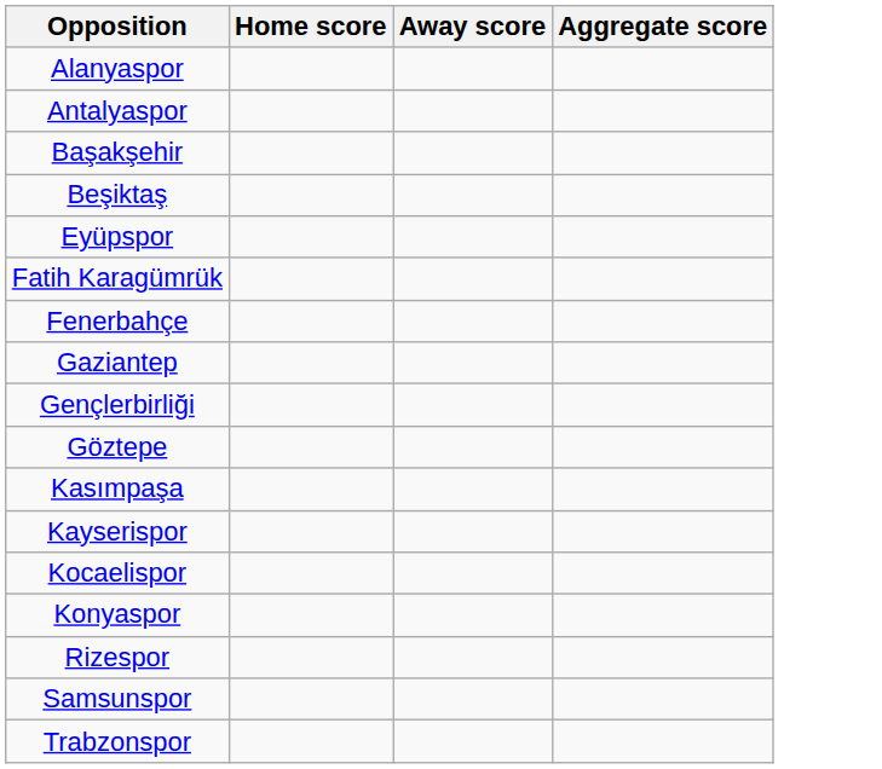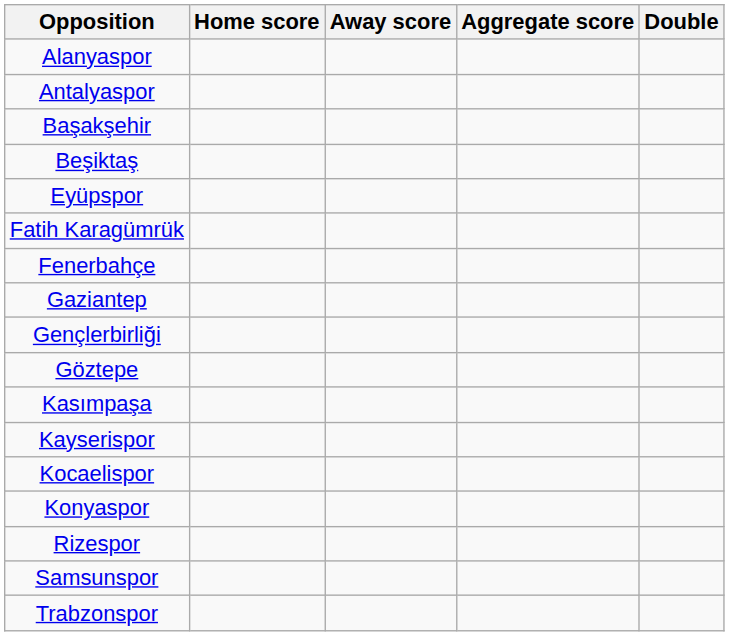 <table class="wikitable" style="text-align: center;">
 <tr>
 <th>Opposition</th>
 <th>Home score</th>
 <th>Away score</th>
 <th>Aggregate score</th>
+<th>Double</th>
 </tr>
 <tr>
 <td><a href='#'>Alanyaspor</a></td>
+<td></td>
 <td></td>
 <td></td>
 <td></td>
 </tr>
 <tr>
 <td><a href='#'>Antalyaspor</a></td>
 <td></td>
 <td></td>
 <td></td>
+<td></td>
 </tr>
 <tr>
 <td><a href='#'>Başakşehir</a></td>
+<td></td>
 <td></td>
 <td></td>
 <td></td>
 </tr>
 <tr>
 <td><a href='#'>Beşiktaş</a></td>
 <td></td>
 <td></td>
 <td></td>
+<td></td>
 </tr>
 <tr>
 <td><a href='#'>Eyüpspor</a></td>
+<td></td>
 <td></td>
 <td></td>
 <td></td>
 </tr>
 <tr>
 <td><a href='#'>Fatih Karagümrük</a></td>
 <td></td>
 <td></td>
 <td></td>
+<td></td>
 </tr>
 <tr>
 <td><a href='#'>Fenerbahçe</a></td>
+<td></td>
 <td></td>
 <td></td>
 <td></td>
 </tr>
 <tr>
 <td><a href='#'>Gaziantep</a></td>
 <td></td>
 <td></td>
 <td></td>
+<td></td>
 </tr>
 <tr>
 <td><a href='#'>Gençlerbirliği</a></td>
+<td></td>
 <td></td>
 <td></td>
 <td></td>
 </tr>
 <tr>
 <td><a href='#'>Göztepe</a></td>
 <td></td>
 <td></td>
 <td></td>
+<td></td>
 </tr>
 <tr>
 <td><a href='#'>Kasımpaşa</a></td>
+<td></td>
 <td></td>
 <td></td>
 <td></td>
 </tr>
 <tr>
 <td><a href='#'>Kayserispor</a></td>
 <td></td>
 <td></td>
 <td></td>
+<td></td>
 </tr>
 <tr>
 <td><a href='#'>Kocaelispor</a></td>
+<td></td>
 <td></td>
 <td></td>
 <td></td>
 </tr>
 <tr>
 <td><a href='#'>Konyaspor</a></td>
 <td></td>
 <td></td>
 <td></td>
+<td></td>
 </tr>
 <tr>
 <td><a href='#'>Rizespor</a></td>
+<td></td>
 <td></td>
 <td></td>
 <td></td>
 </tr>
 <tr>
 <td><a href='#'>Samsunspor</a></td>
 <td></td>
 <td></td>
 <td></td>
+<td></td>
 </tr>
 <tr>
 <td><a href='#'>Trabzonspor</a></td>
 <td></td>
 <td></td>
 <td></td>
+<td></td>
 </tr>
 </table>
